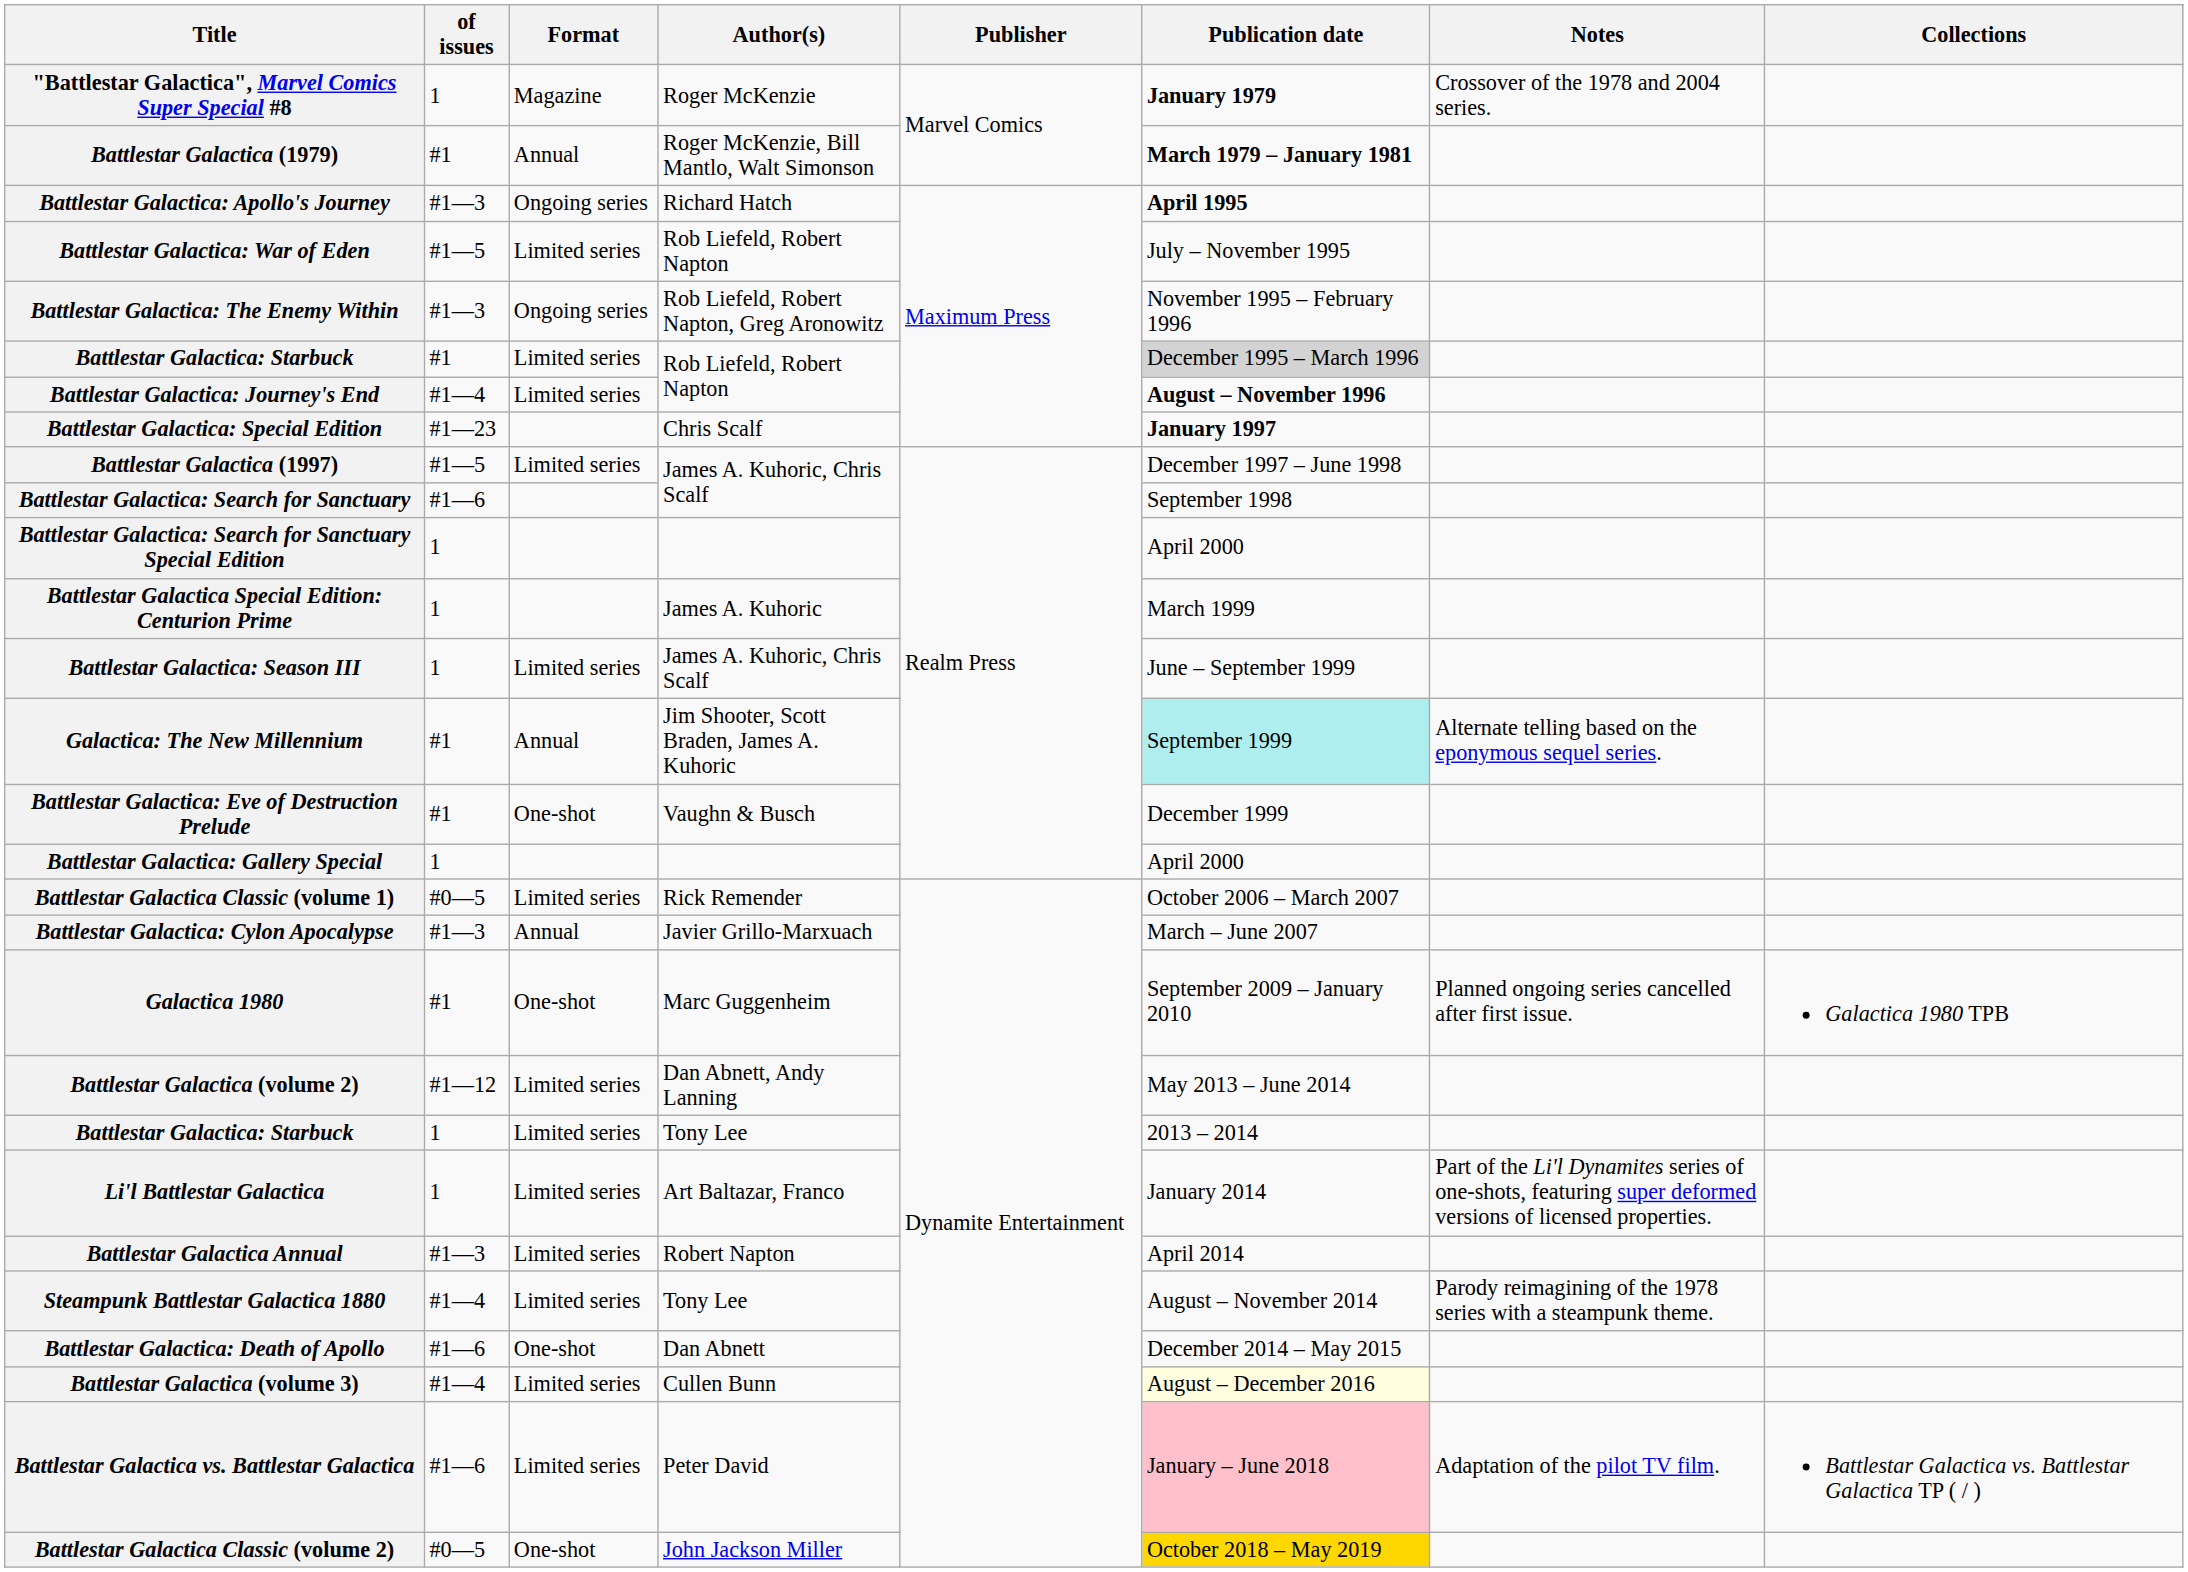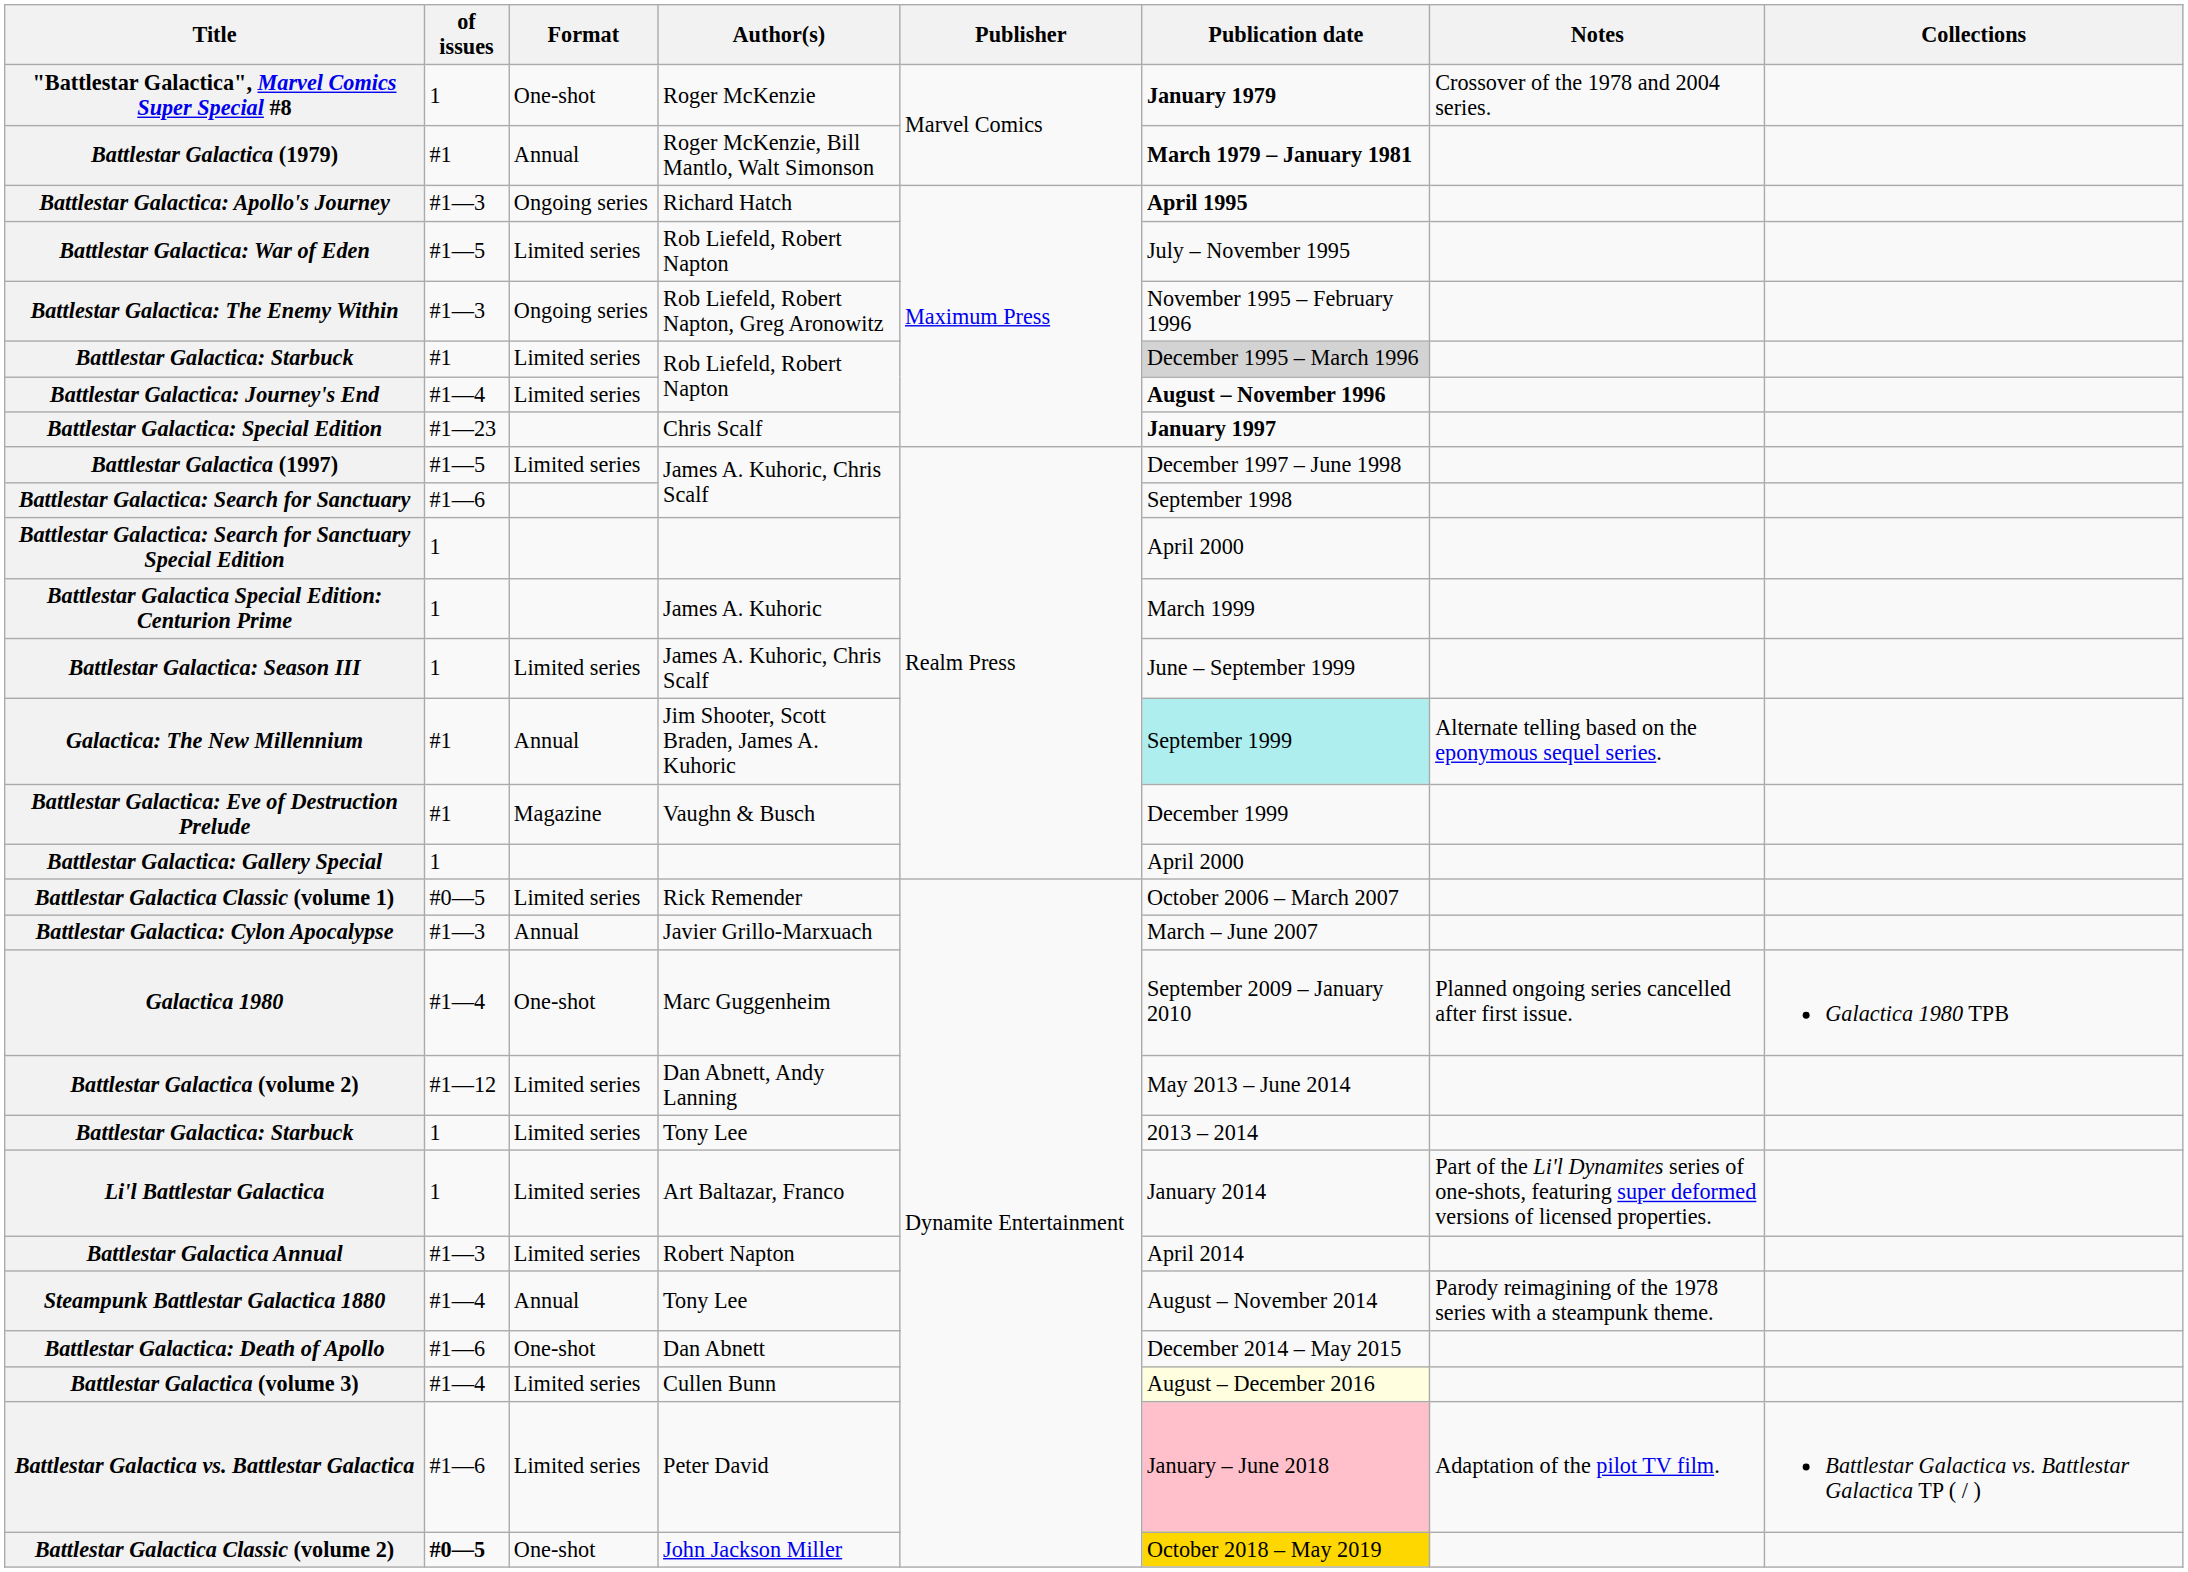 <table class="wikitable">
 <tr>
 <th>Title</th>
 <th style="width:40pt"> of issues</th>
 <th style="width:75pt">Format</th>
 <th style="width:125pt">Author(s)</th>
 <th style="width:125pt">Publisher</th>
 <th style="width:150pt">Publication date</th>
 <th style="width:175pt">Notes</th>
 <th>Collections</th>
 </tr>
 <tr>
 <th>"Battlestar Galactica", <em><a href='#'>Marvel Comics Super Special</a></em> #8</th>
 <td>1</td>
-<td>Magazine</td>
+<td>One-shot</td>
 <td>Roger McKenzie</td>
 <td rowspan="2">Marvel Comics</td>
 <td><strong>January 1979</strong></td>
 <td>Crossover of the 1978 and 2004 series.</td>
 <td></td>
 </tr>
 <tr>
 <th><em>Battlestar Galactica</em> (1979)</th>
 <td>#1</td>
 <td>Annual</td>
 <td>Roger McKenzie, Bill Mantlo, Walt Simonson</td>
 <td><strong>March 1979 – January 1981</strong></td>
 <td></td>
 <td></td>
 </tr>
 <tr>
 <th><em>Battlestar Galactica: Apollo's Journey</em></th>
 <td>#1—3</td>
 <td>Ongoing series </td>
 <td>Richard Hatch</td>
 <td rowspan="6"><a href='#'>Maximum Press</a></td>
 <td><strong>April 1995</strong></td>
 <td></td>
 <td></td>
 </tr>
 <tr>
 <th><em>Battlestar Galactica: War of Eden</em></th>
 <td>#1—5</td>
 <td>Limited series</td>
 <td>Rob Liefeld, Robert Napton</td>
 <td>July – November 1995</td>
 <td></td>
 <td></td>
 </tr>
 <tr>
 <th><em>Battlestar Galactica: The Enemy Within</em></th>
 <td>#1—3</td>
 <td>Ongoing series</td>
 <td>Rob Liefeld, Robert Napton, Greg Aronowitz</td>
 <td>November 1995 – February 1996</td>
 <td></td>
 <td></td>
 </tr>
 <tr>
 <th><em>Battlestar Galactica: Starbuck</em></th>
 <td>#1</td>
 <td>Limited series</td>
 <td rowspan="2">Rob Liefeld, Robert Napton</td>
 <td style="background: lightgrey;">December 1995 – March 1996</td>
 <td></td>
 <td></td>
 </tr>
 <tr>
 <th><em>Battlestar Galactica: Journey's End</em></th>
 <td>#1—4</td>
 <td>Limited series</td>
 <td><strong>August – November 1996</strong></td>
 <td></td>
 <td></td>
 </tr>
 <tr>
 <th><em>Battlestar Galactica: Special Edition</em></th>
 <td>#1—23</td>
 <td></td>
 <td>Chris Scalf</td>
 <td><strong>January 1997</strong></td>
 <td></td>
 <td></td>
 </tr>
 <tr>
 <th><em>Battlestar Galactica</em> (1997)</th>
 <td>#1—5</td>
 <td>Limited series</td>
 <td rowspan="2">James A. Kuhoric, Chris Scalf</td>
 <td rowspan="8">Realm Press</td>
 <td>December 1997 – June 1998</td>
 <td></td>
 <td></td>
 </tr>
 <tr>
 <th><em>Battlestar Galactica: Search for Sanctuary</em></th>
 <td>#1—6</td>
 <td></td>
 <td>September 1998</td>
 <td></td>
 <td></td>
 </tr>
 <tr>
 <th><em>Battlestar Galactica: Search for Sanctuary Special Edition</em></th>
 <td>1</td>
 <td></td>
 <td></td>
 <td>April 2000</td>
 <td></td>
 <td></td>
 </tr>
 <tr>
 <th><em>Battlestar Galactica Special Edition: Centurion Prime</em></th>
 <td>1</td>
 <td></td>
 <td>James A. Kuhoric</td>
 <td>March 1999</td>
 <td></td>
 <td></td>
 </tr>
 <tr>
 <th><em>Battlestar Galactica: Season III</em></th>
 <td>1</td>
 <td>Limited series</td>
 <td>James A. Kuhoric, Chris Scalf</td>
 <td>June – September 1999</td>
 <td></td>
 <td></td>
 </tr>
 <tr>
 <th><em>Galactica: The New Millennium</em></th>
 <td>#1</td>
 <td>Annual</td>
 <td>Jim Shooter, Scott Braden, James A. Kuhoric</td>
 <td style="background: paleturquoise;">September 1999</td>
 <td>Alternate telling based on the <a href='#'>eponymous sequel series</a>.</td>
 <td></td>
 </tr>
 <tr>
 <th><em>Battlestar Galactica: Eve of Destruction Prelude</em></th>
 <td>#1</td>
-<td>One-shot</td>
+<td>Magazine</td>
 <td>Vaughn & Busch</td>
 <td>December 1999</td>
 <td></td>
 <td></td>
 </tr>
 <tr>
 <th><em>Battlestar Galactica: Gallery Special</em></th>
 <td>1</td>
 <td></td>
 <td></td>
 <td>April 2000</td>
 <td></td>
 <td></td>
 </tr>
 <tr>
 <th><em>Battlestar Galactica Classic</em> (volume 1)</th>
 <td>#0—5</td>
 <td>Limited series</td>
 <td>Rick Remender</td>
 <td rowspan="12">Dynamite Entertainment</td>
 <td>October 2006 – March 2007</td>
 <td></td>
 <td></td>
 </tr>
 <tr>
 <th><em>Battlestar Galactica: Cylon Apocalypse</em></th>
 <td>#1—3</td>
 <td>Annual</td>
 <td>Javier Grillo-Marxuach</td>
 <td>March – June 2007</td>
 <td></td>
 <td></td>
 </tr>
 <tr>
 <th><em>Galactica 1980</em></th>
-<td>#1</td>
+<td>#1—4</td>
 <td>One-shot</td>
 <td>Marc Guggenheim</td>
 <td>September 2009 – January 2010</td>
 <td>Planned ongoing series cancelled after first issue.</td>
 <td><br><ul><li><em>Galactica 1980</em> TPB</li></ul></td>
 </tr>
 <tr>
 <th><em>Battlestar Galactica</em> (volume 2)</th>
 <td>#1—12</td>
 <td>Limited series</td>
 <td>Dan Abnett, Andy Lanning</td>
 <td>May 2013 – June 2014</td>
 <td></td>
 <td></td>
 </tr>
 <tr>
 <th><em>Battlestar Galactica: Starbuck</em></th>
 <td>1</td>
 <td>Limited series</td>
 <td>Tony Lee</td>
 <td>2013 – 2014</td>
 <td></td>
 <td></td>
 </tr>
 <tr>
 <th><em>Li'l Battlestar Galactica</em></th>
 <td>1</td>
 <td>Limited series</td>
 <td>Art Baltazar, Franco</td>
 <td>January 2014</td>
 <td>Part of the <em>Li'l Dynamites</em> series of one-shots, featuring <a href='#'>super deformed</a> versions of licensed properties.</td>
 <td></td>
 </tr>
 <tr>
 <th><em>Battlestar Galactica Annual</em></th>
 <td>#1—3</td>
 <td>Limited series</td>
 <td>Robert Napton</td>
 <td>April 2014</td>
 <td></td>
 <td></td>
 </tr>
 <tr>
 <th><em>Steampunk Battlestar Galactica 1880</em></th>
 <td>#1—4</td>
-<td>Limited series</td>
+<td>Annual</td>
 <td>Tony Lee</td>
 <td>August – November 2014</td>
 <td>Parody reimagining of the 1978 series with a steampunk theme.</td>
 <td></td>
 </tr>
 <tr>
 <th><em>Battlestar Galactica: Death of Apollo</em></th>
 <td>#1—6</td>
 <td>One-shot</td>
 <td>Dan Abnett</td>
 <td>December 2014 – May 2015</td>
 <td></td>
 <td></td>
 </tr>
 <tr>
 <th><em>Battlestar Galactica</em> (volume 3)</th>
 <td>#1—4</td>
 <td>Limited series</td>
 <td>Cullen Bunn</td>
 <td style="background: lightyellow;">August – December 2016</td>
 <td></td>
 <td></td>
 </tr>
 <tr>
 <th><em>Battlestar Galactica vs. Battlestar Galactica</em></th>
 <td>#1—6</td>
 <td>Limited series</td>
 <td>Peter David</td>
 <td style="background: pink;">January – June 2018</td>
 <td>Adaptation of the <a href='#'>pilot TV film</a>.</td>
 <td><br><ul><li><em>Battlestar Galactica vs. Battlestar Galactica</em> TP ( / )</li></ul></td>
 </tr>
 <tr>
 <th><em>Battlestar Galactica Classic</em> (volume 2)</th>
-<td>#0—5</td>
+<td><strong>#0—5</strong></td>
 <td>One-shot</td>
 <td><a href='#'>John Jackson Miller</a></td>
 <td style="background: gold;">October 2018 – May 2019</td>
 <td></td>
 <td></td>
 </tr>
 </table>
